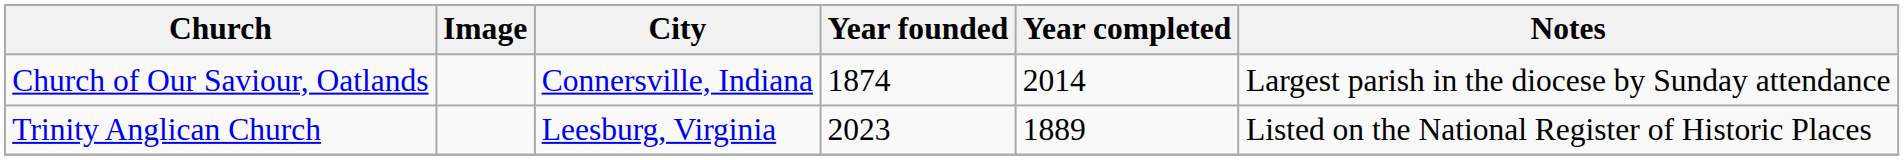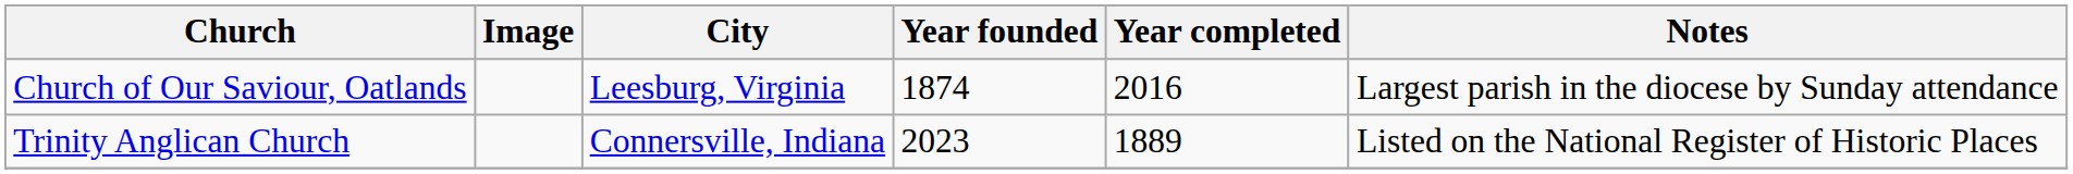 <table class="wikitable sortable">
 <tr>
 <th>Church</th>
 <th>Image</th>
 <th>City</th>
 <th>Year founded</th>
 <th>Year completed</th>
 <th>Notes</th>
 </tr>
 <tr>
 <td><a href='#'>Church of Our Saviour, Oatlands</a></td>
 <td></td>
-<td><a href='#'>Connersville, Indiana</a></td>
+<td><a href='#'>Leesburg, Virginia</a></td>
 <td>1874</td>
-<td>2014</td>
+<td>2016</td>
 <td>Largest parish in the diocese by Sunday attendance</td>
 </tr>
 <tr>
 <td><a href='#'>Trinity Anglican Church</a></td>
 <td></td>
-<td><a href='#'>Leesburg, Virginia</a></td>
+<td><a href='#'>Connersville, Indiana</a></td>
 <td>2023</td>
 <td>1889</td>
 <td>Listed on the National Register of Historic Places</td>
 </tr>
 <tr>
 </tr>
 </table>
